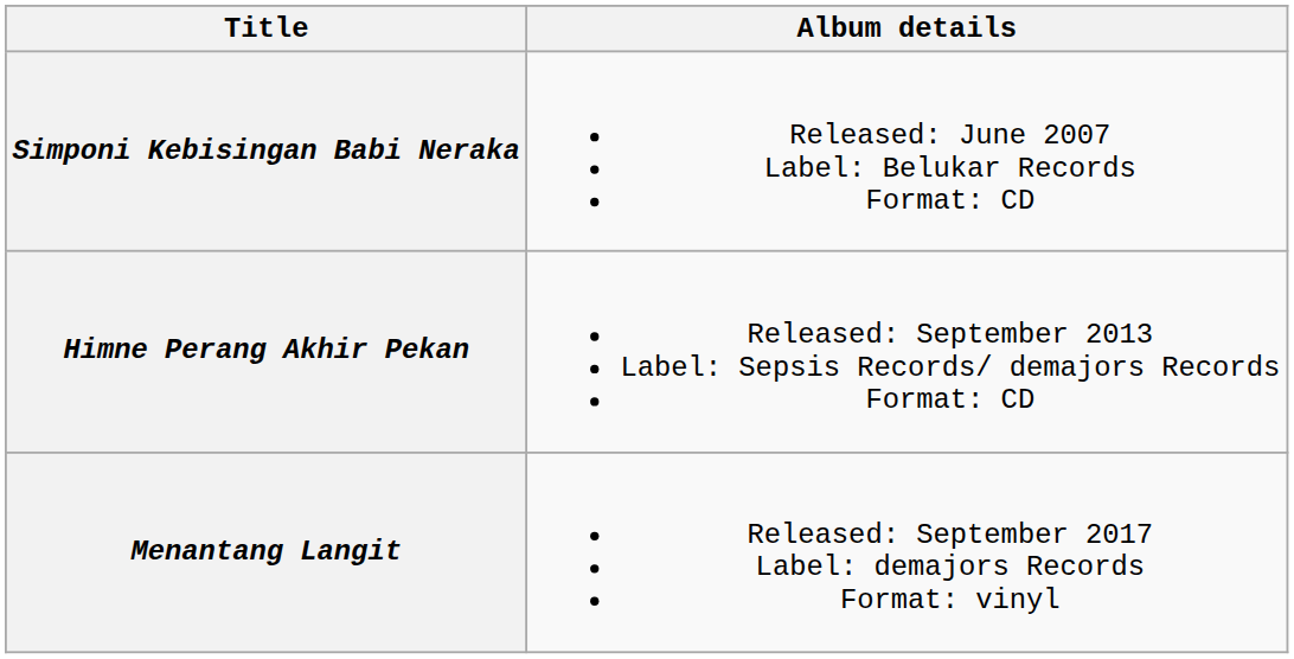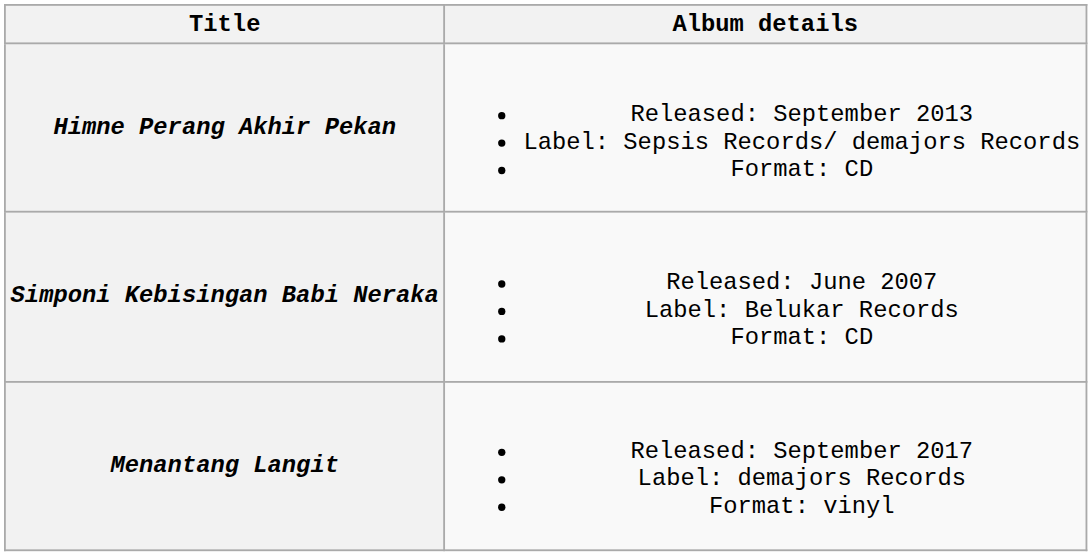 <table class="wikitable plainrowheaders" style="text-align:center;">
 <tr>
 <th scope="col">Title</th>
 <th scope="col">Album details</th>
 </tr>
 <tr>
+<th scope="row"><em>Himne Perang Akhir Pekan</em></th>
+<td><br><ul><li>Released: September 2013</li><li>Label: Sepsis Records/ demajors Records</li><li>Format: CD</li></ul></td>
+</tr>
+<tr>
 <th scope="row"><em>Simponi Kebisingan Babi Neraka </em></th>
 <td><br><ul><li>Released: June 2007</li><li>Label: Belukar Records</li><li>Format: CD</li></ul></td>
-</tr>
-<tr>
-<th scope="row"><em>Himne Perang Akhir Pekan</em></th>
-<td><br><ul><li>Released: September 2013</li><li>Label: Sepsis Records/ demajors Records</li><li>Format: CD</li></ul></td>
 </tr>
 <tr>
 <th scope="row"><em>Menantang Langit</em></th>
 <td><br><ul><li>Released: September 2017</li><li>Label: demajors Records</li><li>Format: vinyl</li></ul></td>
 </tr>
 </table>
